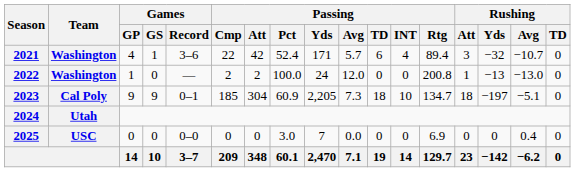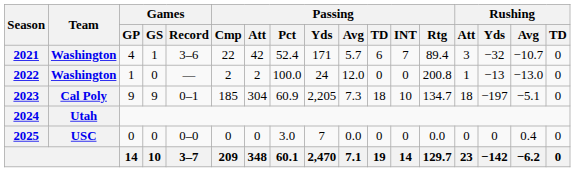 <table class="wikitable" style="text-align:center;">
 <tr>
 <th rowspan="2">Season</th>
 <th rowspan="2">Team</th>
 <th colspan="3">Games</th>
 <th colspan="8">Passing</th>
 <th colspan="4">Rushing</th>
 </tr>
 <tr>
 <th>GP</th>
 <th>GS</th>
 <th>Record</th>
 <th>Cmp</th>
 <th>Att</th>
 <th>Pct</th>
 <th>Yds</th>
 <th>Avg</th>
 <th>TD</th>
 <th>INT</th>
 <th>Rtg</th>
 <th>Att</th>
 <th>Yds</th>
 <th>Avg</th>
 <th>TD</th>
 </tr>
 <tr>
 <th><a href='#'>2021</a></th>
 <th><a href='#'>Washington</a></th>
 <td>4</td>
 <td>1</td>
 <td>3–6</td>
 <td>22</td>
 <td>42</td>
 <td>52.4</td>
 <td>171</td>
 <td>5.7</td>
 <td>6</td>
-<td>4</td>
+<td>7</td>
 <td>89.4</td>
 <td>3</td>
 <td>−32</td>
 <td>−10.7</td>
 <td>0</td>
 </tr>
 <tr>
 <th><a href='#'>2022</a></th>
 <th><a href='#'>Washington</a></th>
 <td>1</td>
 <td>0</td>
 <td>—</td>
 <td>2</td>
 <td>2</td>
 <td>100.0</td>
 <td>24</td>
 <td>12.0</td>
 <td>0</td>
 <td>0</td>
 <td>200.8</td>
 <td>1</td>
 <td>−13</td>
 <td>−13.0</td>
 <td>0</td>
 </tr>
 <tr>
 <th><a href='#'>2023</a></th>
 <th><a href='#'>Cal Poly</a></th>
 <td>9</td>
 <td>9</td>
 <td>0–1</td>
 <td>185</td>
 <td>304</td>
 <td>60.9</td>
 <td>2,205</td>
 <td>7.3</td>
 <td>18</td>
 <td>10</td>
 <td>134.7</td>
 <td>18</td>
 <td>−197</td>
 <td>−5.1</td>
 <td>0</td>
 </tr>
 <tr>
 <th><a href='#'>2024</a></th>
 <th><a href='#'>Utah</a></th>
 <td colspan="15"></td>
 </tr>
 <tr>
 <th><a href='#'>2025</a></th>
 <th><a href='#'>USC</a></th>
 <td>0</td>
 <td>0</td>
 <td>0–0</td>
 <td>0</td>
 <td>0</td>
 <td>3.0</td>
 <td>7</td>
 <td>0.0</td>
 <td>0</td>
 <td>0</td>
-<td>6.9</td>
+<td>0.0</td>
 <td>0</td>
 <td>0</td>
 <td>0.4</td>
 <td>0</td>
 </tr>
 <tr>
 <th colspan="2"></th>
 <th>14</th>
 <th>10</th>
 <th>3–7</th>
 <th>209</th>
 <th>348</th>
 <th>60.1</th>
 <th>2,470</th>
 <th>7.1</th>
 <th>19</th>
 <th>14</th>
 <th>129.7</th>
 <th>23</th>
 <th>−142</th>
 <th>−6.2</th>
 <th>0</th>
 </tr>
 </table>
